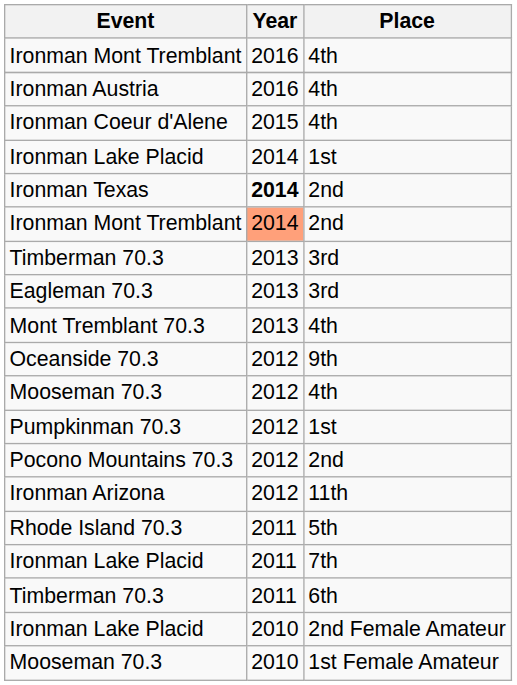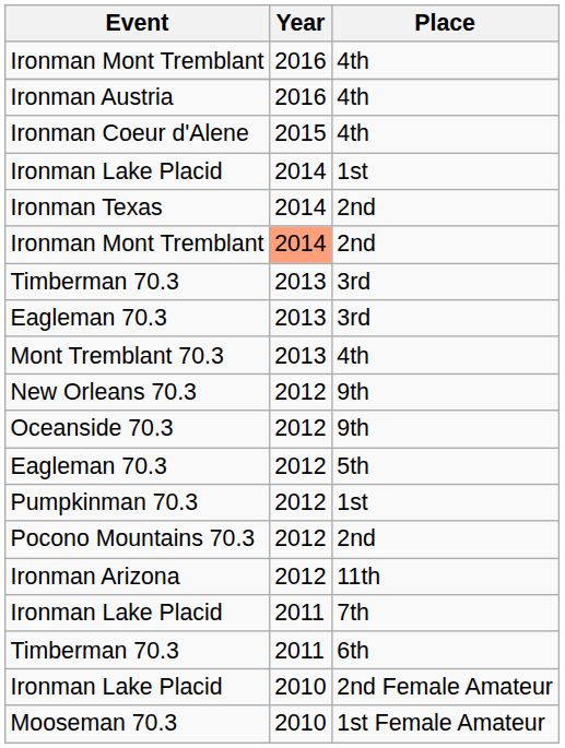 <table class="wikitable sortable">
 <tr>
 <th>Event</th>
 <th>Year</th>
 <th>Place</th>
 </tr>
 <tr>
 <td>Ironman Mont Tremblant</td>
 <td>2016</td>
 <td>4th</td>
 </tr>
 <tr>
 </tr>
 <tr>
 <td>Ironman Austria</td>
 <td>2016</td>
 <td>4th</td>
 </tr>
 <tr>
 <td>Ironman Coeur d'Alene</td>
 <td>2015</td>
 <td>4th</td>
 </tr>
 <tr>
 <td>Ironman Lake Placid</td>
 <td>2014</td>
 <td>1st</td>
 </tr>
 <tr>
 <td>Ironman Texas</td>
-<td><strong>2014</strong></td>
+<td>2014</td>
 <td>2nd</td>
 </tr>
 <tr>
 <td>Ironman Mont Tremblant</td>
 <td style="background: lightsalmon;">2014</td>
 <td>2nd</td>
 </tr>
 <tr>
 <td>Timberman 70.3</td>
 <td>2013</td>
 <td>3rd</td>
 </tr>
 <tr>
 <td>Eagleman 70.3</td>
 <td>2013</td>
 <td>3rd</td>
 </tr>
 <tr>
 <td>Mont Tremblant 70.3</td>
 <td>2013</td>
 <td>4th</td>
 </tr>
 <tr>
+<td>New Orleans 70.3</td>
+<td>2012</td>
+<td>9th</td>
+</tr>
+<tr>
 <td>Oceanside 70.3</td>
 <td>2012</td>
 <td>9th</td>
 </tr>
 <tr>
-<td>Mooseman 70.3</td>
+<td>Eagleman 70.3</td>
 <td>2012</td>
-<td>4th</td>
+<td>5th</td>
 </tr>
 <tr>
 <td>Pumpkinman 70.3</td>
 <td>2012</td>
 <td>1st</td>
 </tr>
 <tr>
 <td>Pocono Mountains 70.3</td>
 <td>2012</td>
 <td>2nd</td>
 </tr>
 <tr>
 <td>Ironman Arizona</td>
 <td>2012</td>
 <td>11th</td>
-</tr>
-<tr>
-<td>Rhode Island 70.3</td>
-<td>2011</td>
-<td>5th</td>
 </tr>
 <tr>
 <td>Ironman Lake Placid</td>
 <td>2011</td>
 <td>7th</td>
 </tr>
 <tr>
 <td>Timberman 70.3</td>
 <td>2011</td>
 <td>6th</td>
 </tr>
 <tr>
 <td>Ironman Lake Placid</td>
 <td>2010</td>
 <td>2nd Female Amateur</td>
 </tr>
 <tr>
 <td>Mooseman 70.3</td>
 <td>2010</td>
 <td>1st Female Amateur</td>
 </tr>
 </table>
